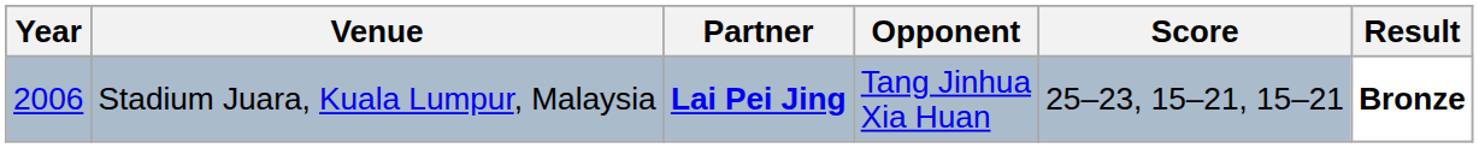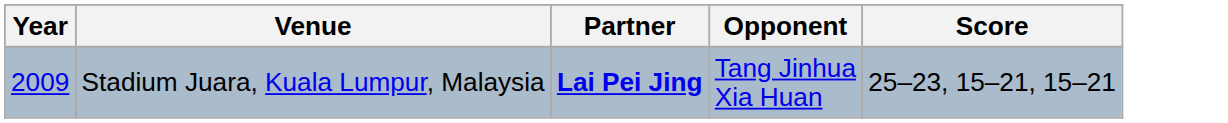 <table class="sortable wikitable" style="font-size: 90%;">
 <tr>
 <th>Year</th>
 <th>Venue</th>
 <th>Partner</th>
 <th>Opponent</th>
 <th>Score</th>
-<th>Result</th>
 </tr>
 <tr style="background:#AABBCC">
-<td align="center"><a href='#'>2006</a></td>
+<td align="center"><a href='#'>2009</a></td>
 <td align="left">Stadium Juara, <a href='#'>Kuala Lumpur</a>, Malaysia</td>
 <td align="left"><strong> <a href='#'>Lai Pei Jing</a></strong></td>
 <td align="left"> <a href='#'>Tang Jinhua</a><br> <a href='#'>Xia Huan</a></td>
 <td align="left">25–23, 15–21, 15–21</td>
-<td style="text-align:left; background:white"> <strong>Bronze</strong></td>
 </tr>
 </table>
